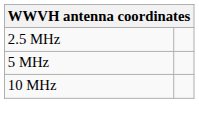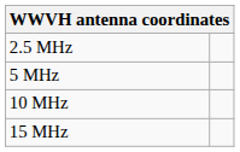 <table class="wikitable">
 <tr>
 <th colspan=2>WWVH antenna coordinates</th>
 </tr>
 <tr>
 <td>2.5 MHz</td>
 <td></td>
 </tr>
 <tr>
 <td>5 MHz</td>
 <td></td>
 </tr>
 <tr>
 <td>10 MHz</td>
 <td></td>
 </tr>
+<tr>
+<td>15 MHz</td>
+<td></td>
+</tr>
 </table>
